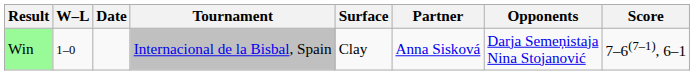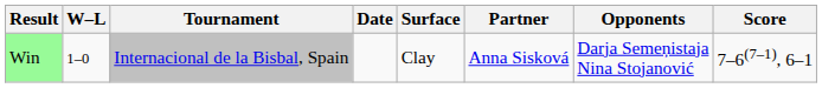 <table class="sortable wikitable">
 <tr>
 <th>Result</th>
 <th class="unsortable">W–L</th>
+<th>Tournament</th>
 <th>Date</th>
-<th>Tournament</th>
 <th>Surface</th>
 <th>Partner</th>
 <th>Opponents</th>
 <th class="unsortable">Score</th>
 </tr>
 <tr>
 <td bgcolor=98FB98>Win</td>
 <td><small>1–0</small></td>
+<td bgcolor=silver><a href='#'>Internacional de la Bisbal</a>, Spain</td>
 <td><a href='#'></a></td>
-<td bgcolor=silver><a href='#'>Internacional de la Bisbal</a>, Spain</td>
 <td>Clay</td>
 <td> <a href='#'>Anna Sisková</a></td>
 <td> <a href='#'>Darja Semeņistaja</a> <br>  <a href='#'>Nina Stojanović</a></td>
 <td>7–6<sup>(7–1)</sup>, 6–1</td>
 </tr>
 </table>
